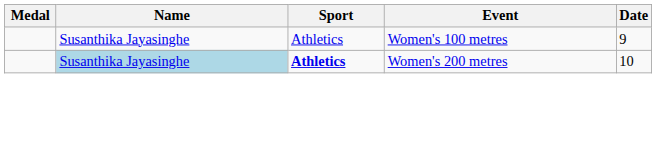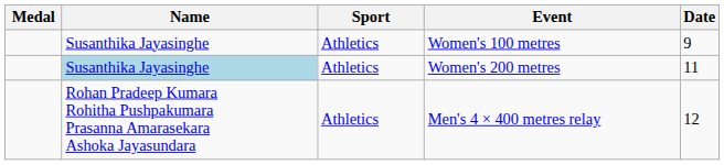 <table class="wikitable sortable" style="font-size:100%">
 <tr>
 <th width="50">Medal</th>
 <th width="250">Name</th>
 <th width="100">Sport</th>
 <th width="250">Event</th>
 <th>Date</th>
 </tr>
 <tr>
 <td></td>
 <td><a href='#'>Susanthika Jayasinghe</a></td>
 <td><a href='#'>Athletics</a></td>
 <td><a href='#'>Women's 100 metres</a></td>
 <td>9</td>
 </tr>
 <tr>
 <td></td>
 <td style="background: lightblue;"><a href='#'>Susanthika Jayasinghe</a></td>
-<td><strong><a href='#'>Athletics</a></strong></td>
+<td><a href='#'>Athletics</a></td>
 <td><a href='#'>Women's 200 metres</a></td>
-<td>10</td>
+<td>11</td>
+</tr>
+<tr>
+<td></td>
+<td><a href='#'>Rohan Pradeep Kumara</a><br><a href='#'>Rohitha Pushpakumara</a><br><a href='#'>Prasanna Amarasekara</a><br><a href='#'>Ashoka Jayasundara</a></td>
+<td><a href='#'>Athletics</a></td>
+<td><a href='#'>Men's 4 × 400 metres relay</a></td>
+<td>12</td>
 </tr>
 </table>
